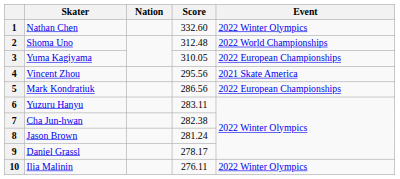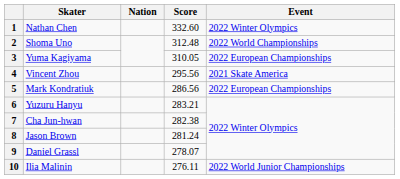 <table class="wikitable sortable" style="text-align:left; width:72.5%">
 <tr>
 <th scope="col"></th>
 <th scope="col">Skater</th>
 <th scope="col">Nation</th>
 <th scope="col">Score</th>
 <th scope="col">Event</th>
 </tr>
 <tr>
 <th scope="row">1</th>
 <td><a href='#'>Nathan Chen</a></td>
 <td></td>
 <td align="center">332.60</td>
 <td><a href='#'>2022 Winter Olympics</a></td>
 </tr>
 <tr>
 <th scope="row">2</th>
 <td><a href='#'>Shoma Uno</a></td>
 <td rowspan="2"></td>
 <td align="center">312.48</td>
 <td><a href='#'>2022 World Championships</a></td>
 </tr>
 <tr>
 <th scope="row">3</th>
 <td><a href='#'>Yuma Kagiyama</a></td>
 <td align="center">310.05</td>
 <td><a href='#'>2022 European Championships</a></td>
 </tr>
 <tr>
 <th scope="row">4</th>
 <td><a href='#'>Vincent Zhou</a></td>
 <td></td>
 <td align="center">295.56</td>
 <td><a href='#'>2021 Skate America</a></td>
 </tr>
 <tr>
 <th scope="row">5</th>
 <td><a href='#'>Mark Kondratiuk</a></td>
 <td></td>
 <td align="center">286.56</td>
 <td><a href='#'>2022 European Championships</a></td>
 </tr>
 <tr>
 <th scope="row">6</th>
 <td><a href='#'>Yuzuru Hanyu</a></td>
 <td></td>
-<td align="center">283.11</td>
+<td align="center">283.21</td>
 <td rowspan="4"><a href='#'>2022 Winter Olympics</a></td>
 </tr>
 <tr>
 <th scope="row">7</th>
 <td><a href='#'>Cha Jun-hwan</a></td>
 <td></td>
 <td align="center">282.38</td>
 </tr>
 <tr>
 <th scope="row">8</th>
 <td><a href='#'>Jason Brown</a></td>
 <td></td>
 <td align="center">281.24</td>
 </tr>
 <tr>
 <th scope="row">9</th>
 <td><a href='#'>Daniel Grassl</a></td>
 <td></td>
-<td align="center">278.17</td>
+<td align="center">278.07</td>
 </tr>
 <tr>
 <th scope="row">10</th>
 <td><a href='#'>Ilia Malinin</a></td>
 <td></td>
 <td align="center">276.11</td>
-<td><a href='#'>2022 Winter Olympics</a></td>
+<td><a href='#'>2022 World Junior Championships</a></td>
 </tr>
 </table>
